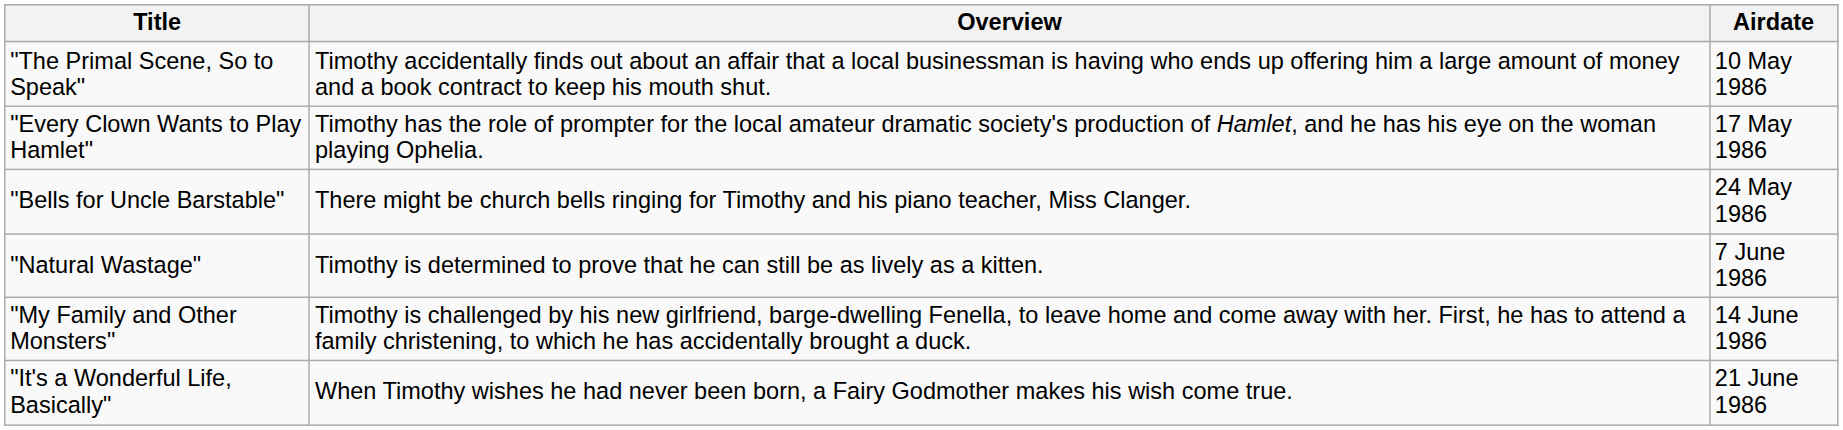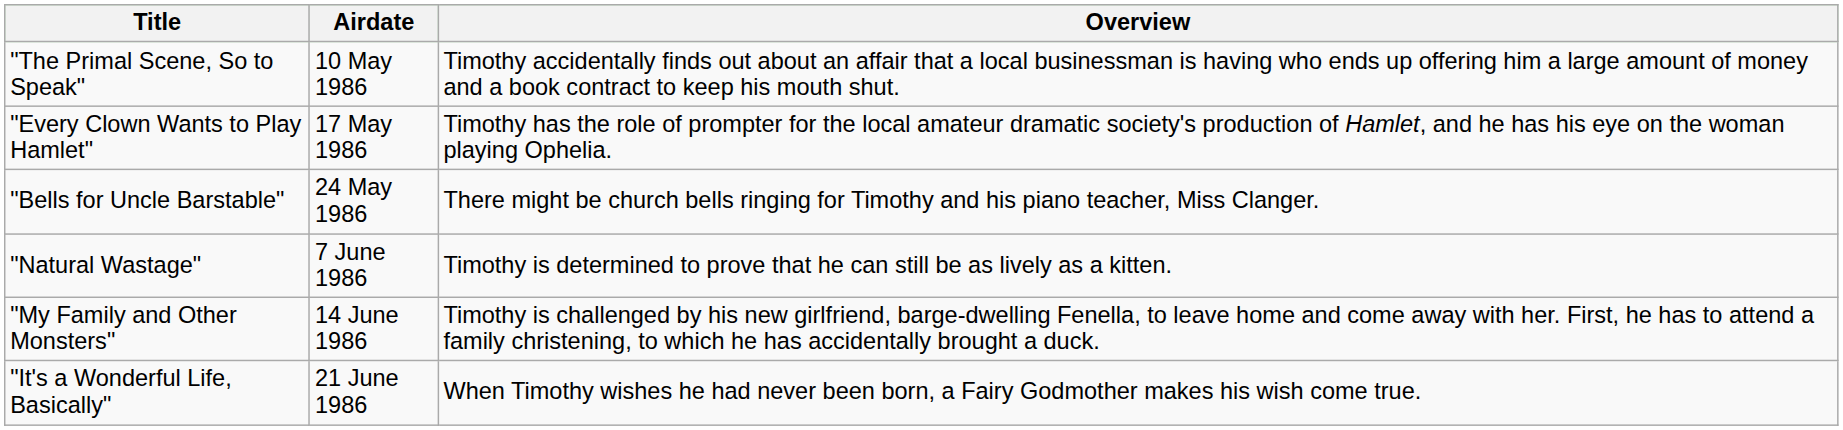 <table class="wikitable" style="font-size: 100%;">
 <tr style="background:#aaeeaa">
 <th width="200">Title</th>
+<th width="80">Airdate</th>
 <th>Overview</th>
-<th width="80">Airdate</th>
 </tr>
 <tr>
 <td>"The Primal Scene, So to Speak"</td>
+<td>10 May 1986</td>
 <td>Timothy accidentally finds out about an affair that a local businessman is having who ends up offering him a large amount of money and a book contract to keep his mouth shut.</td>
-<td>10 May 1986</td>
 </tr>
 <tr>
 <td>"Every Clown Wants to Play Hamlet"</td>
+<td>17 May 1986</td>
 <td>Timothy has the role of prompter for the local amateur dramatic society's production of <em>Hamlet</em>, and he has his eye on the woman playing Ophelia.</td>
-<td>17 May 1986</td>
 </tr>
 <tr>
 <td>"Bells for Uncle Barstable"</td>
+<td>24 May 1986</td>
 <td>There might be church bells ringing for Timothy and his piano teacher, Miss Clanger.</td>
-<td>24 May 1986</td>
 </tr>
 <tr>
 <td>"Natural Wastage"</td>
+<td>7 June 1986</td>
 <td>Timothy is determined to prove that he can still be as lively as a kitten.</td>
-<td>7 June 1986</td>
 </tr>
 <tr>
 <td>"My Family and Other Monsters"</td>
+<td>14 June 1986</td>
 <td>Timothy is challenged by his new girlfriend, barge-dwelling Fenella, to leave home and come away with her. First, he has to attend a family christening, to which he has accidentally brought a duck.</td>
-<td>14 June 1986</td>
 </tr>
 <tr>
 <td>"It's a Wonderful Life, Basically"</td>
+<td>21 June 1986</td>
 <td>When Timothy wishes he had never been born, a Fairy Godmother makes his wish come true.</td>
-<td>21 June 1986</td>
 </tr>
 </table>
